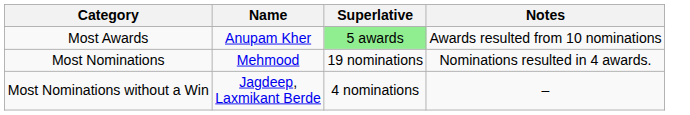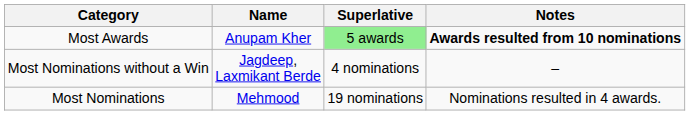 <table class="wikitable" style="text-align: center">
 <tr>
 <th>Category</th>
 <th>Name</th>
 <th>Superlative</th>
 <th>Notes</th>
 </tr>
 <tr>
 <td>Most Awards</td>
 <td><a href='#'>Anupam Kher</a></td>
 <td style="background: lightgreen;">5 awards</td>
-<td>Awards resulted from 10 nominations</td>
+<td><strong>Awards resulted from 10 nominations</strong></td>
+</tr>
+<tr>
+<td>Most Nominations without a Win</td>
+<td><a href='#'>Jagdeep</a>,<br><a href='#'>Laxmikant Berde</a></td>
+<td>4 nominations</td>
+<td>–</td>
 </tr>
 <tr>
 <td>Most Nominations</td>
 <td><a href='#'>Mehmood</a></td>
 <td>19 nominations</td>
 <td>Nominations resulted in 4 awards.</td>
 </tr>
-<tr>
-<td>Most Nominations without a Win</td>
-<td><a href='#'>Jagdeep</a>,<br><a href='#'>Laxmikant Berde</a></td>
-<td>4 nominations</td>
-<td>–</td>
-</tr>
 </table>
